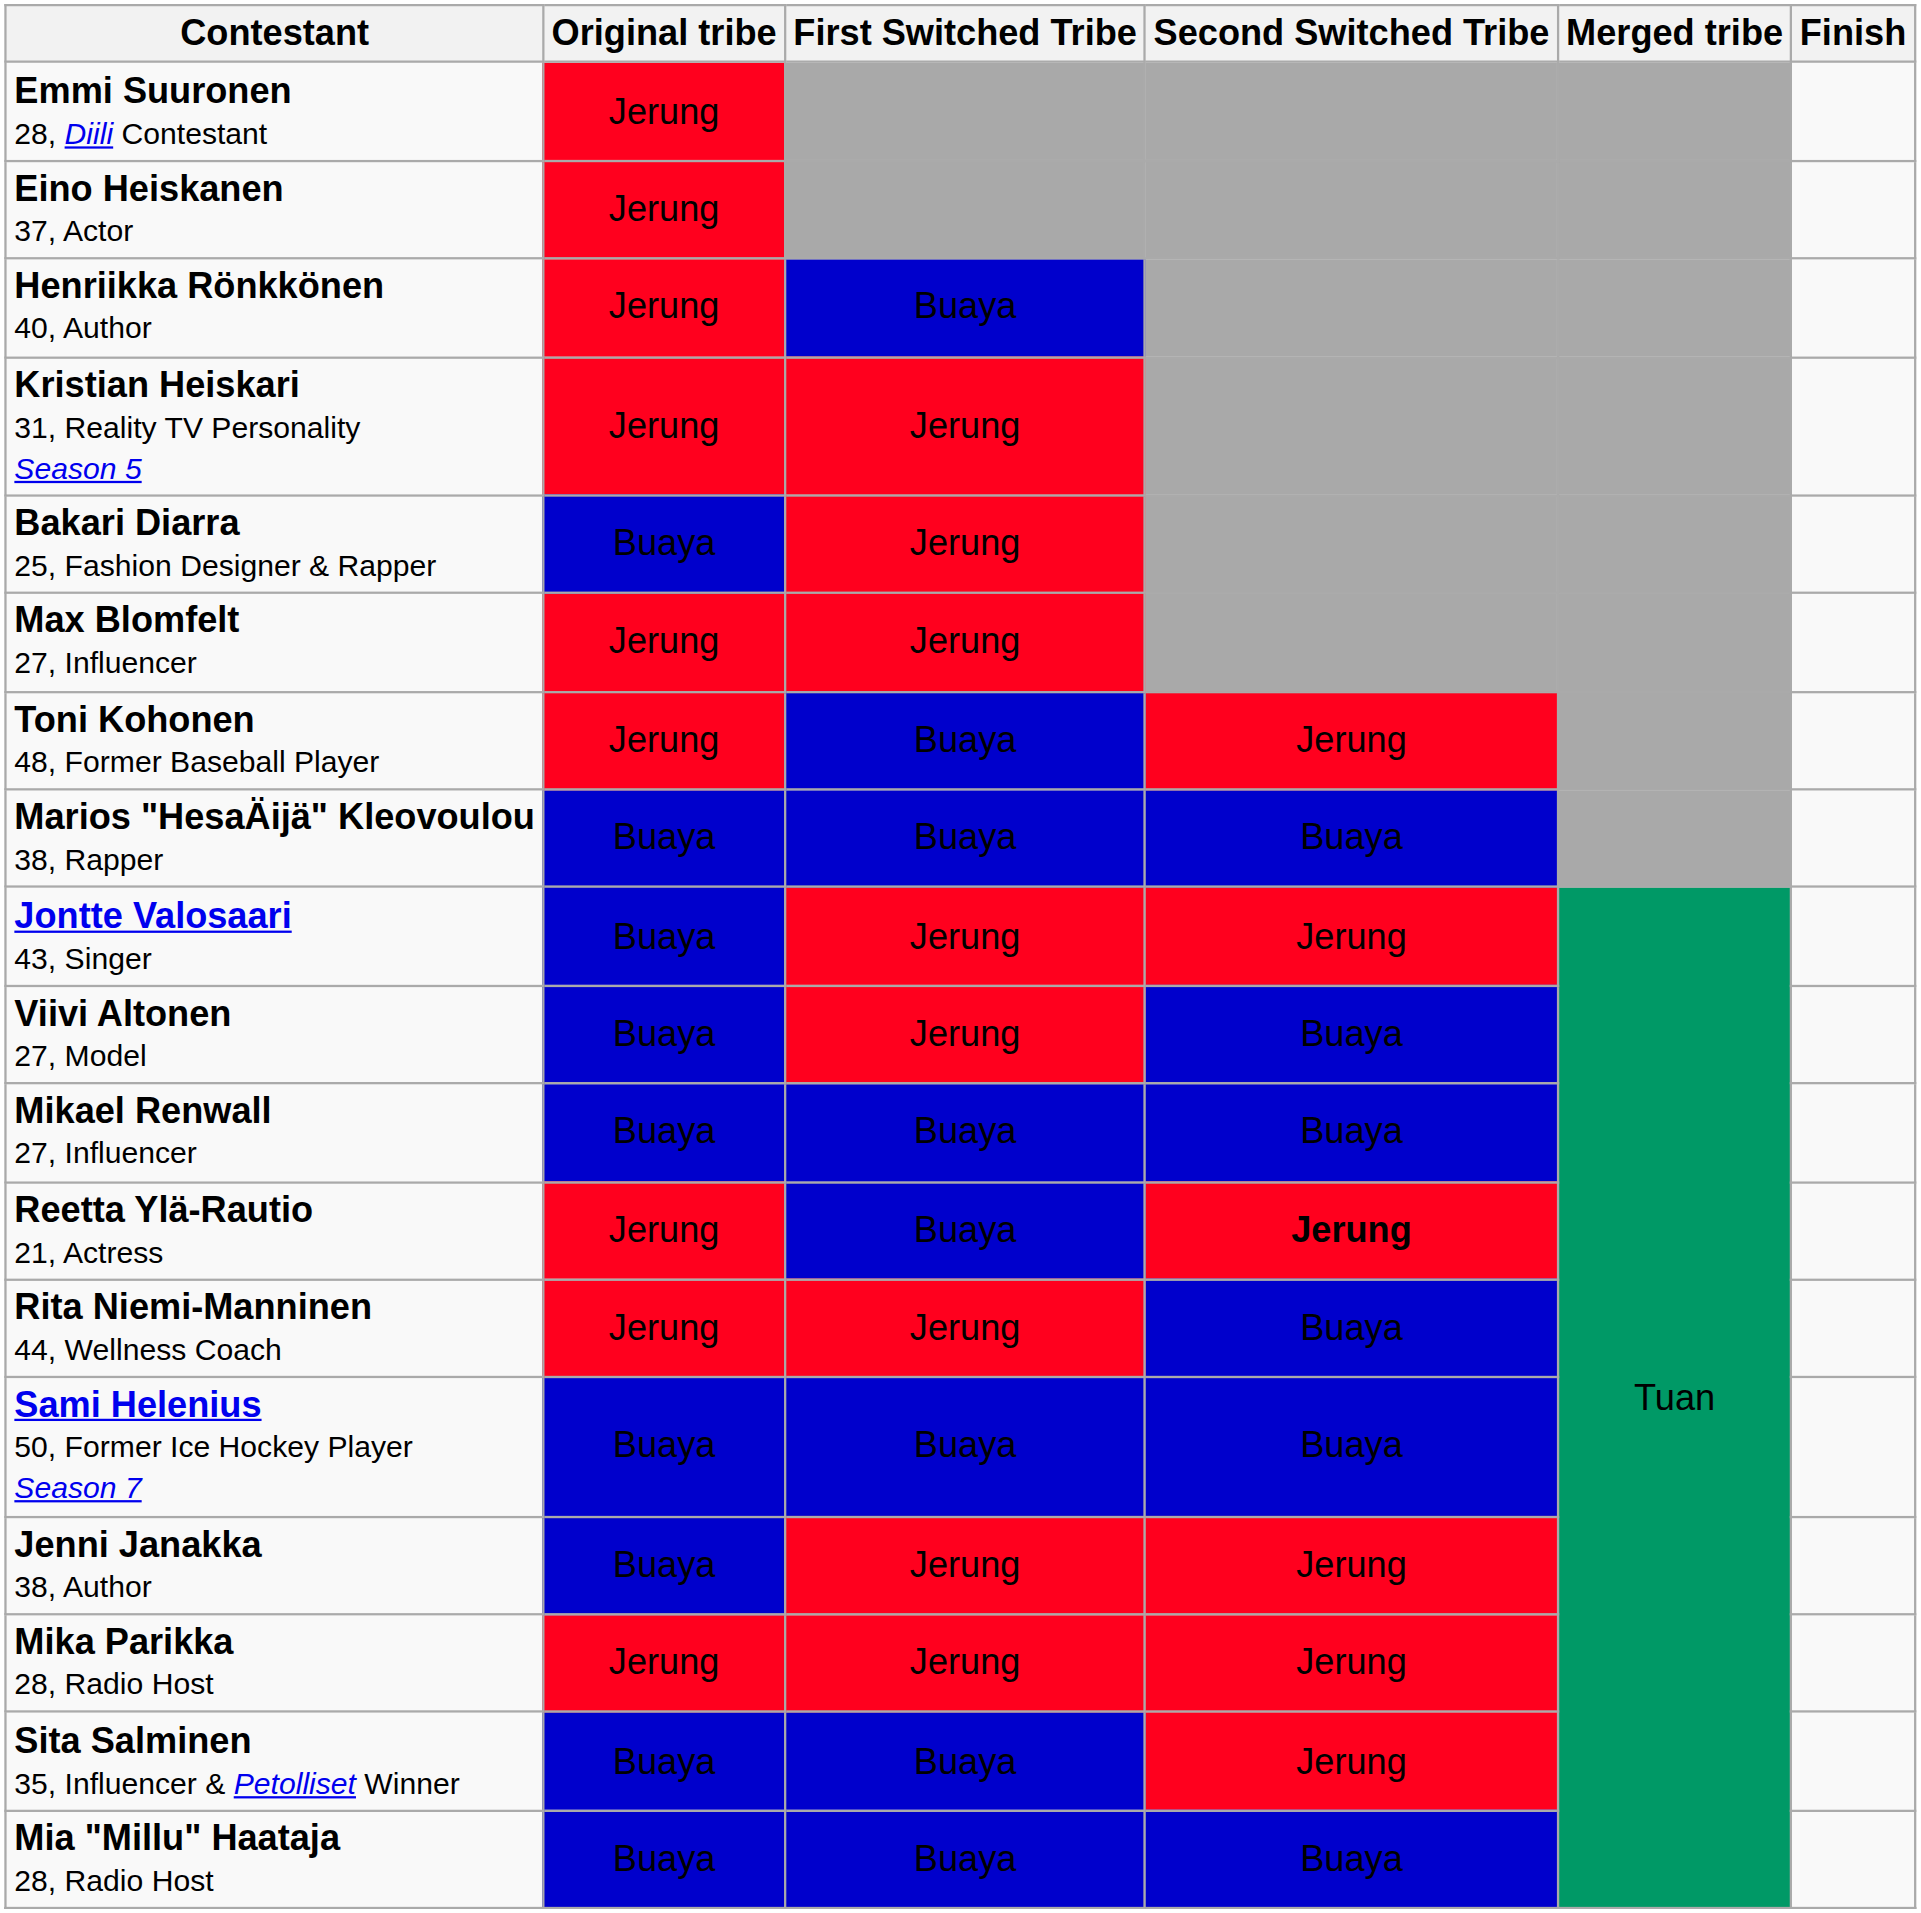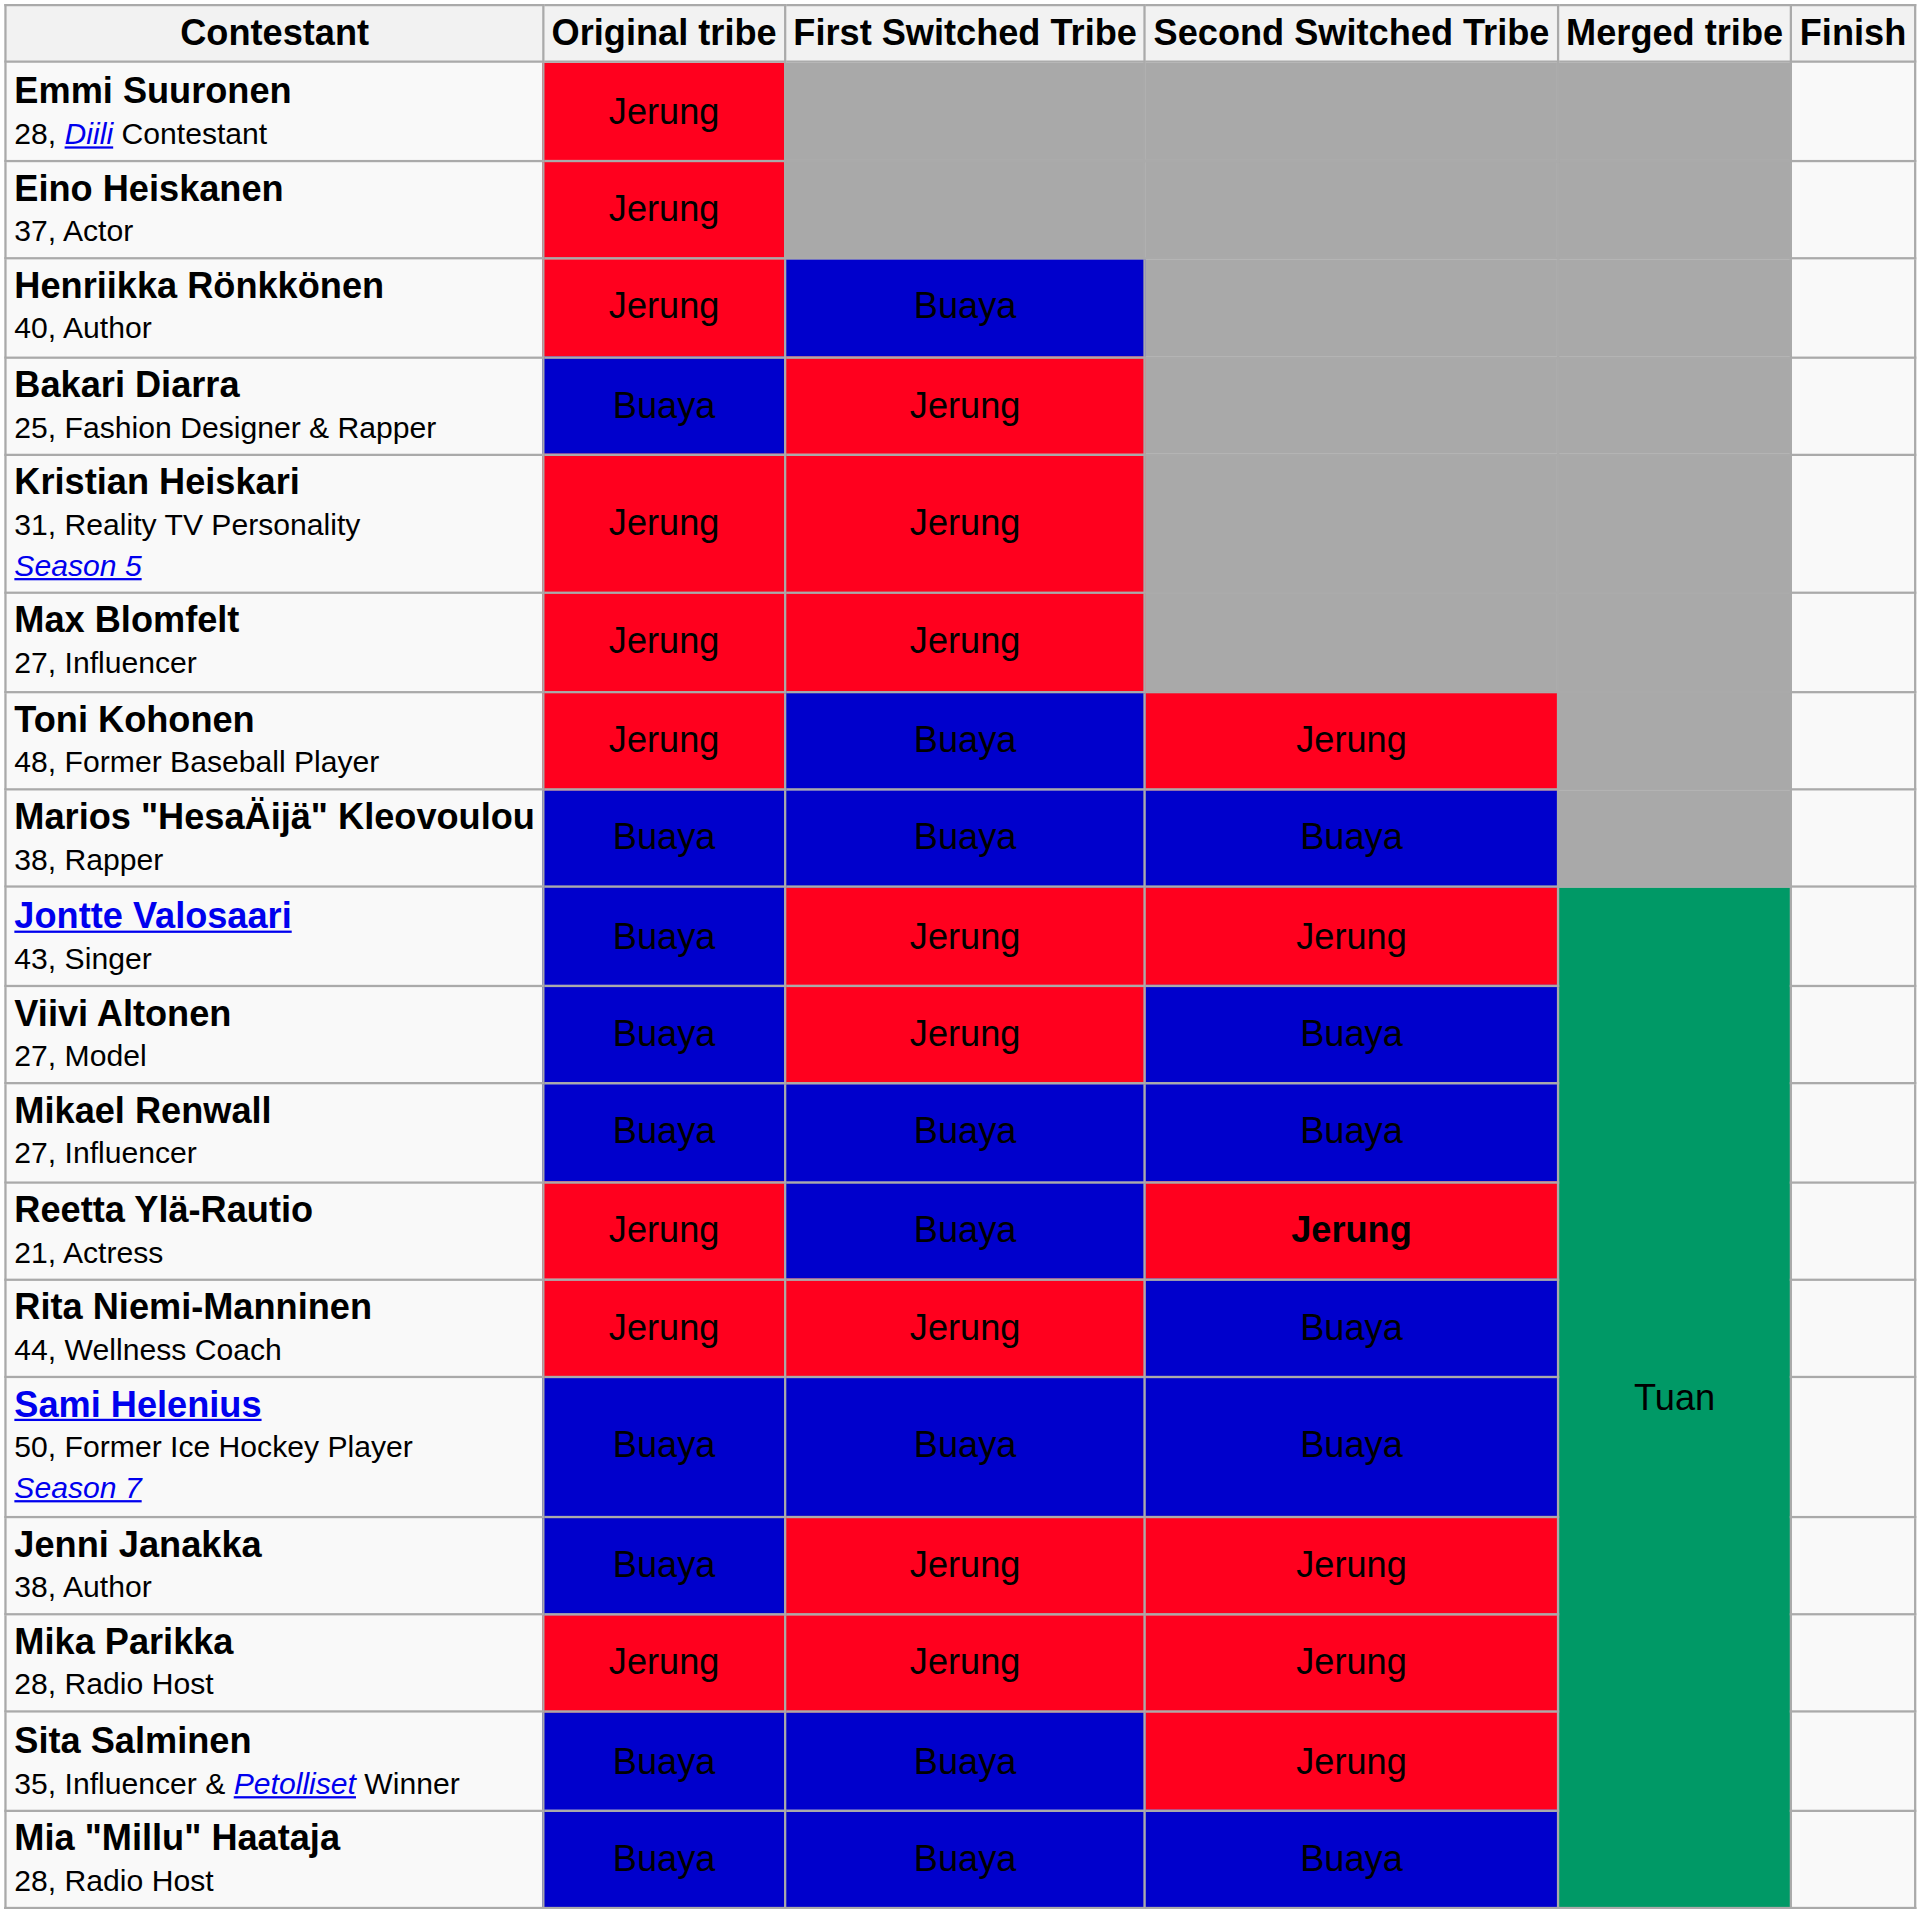 <table class="wikitable sortable" style="margin:auto; text-align:center">
 <tr>
 <th>Contestant</th>
 <th>Original tribe</th>
 <th>First Switched Tribe</th>
 <th>Second Switched Tribe</th>
 <th>Merged tribe</th>
 <th>Finish</th>
 </tr>
 <tr>
 <td align="left"><strong>Emmi Suuronen</strong><br><small>28, <em><a href='#'>Diili</a></em> Contestant</small></td>
 <td bgcolor="#ff001e">Jerung</td>
 <td bgcolor="darkgrey"></td>
 <td bgcolor="darkgrey"></td>
 <td bgcolor="darkgrey"></td>
 <td></td>
 </tr>
 <tr>
 <td align="left"><strong>Eino Heiskanen</strong><br><small>37, Actor</small></td>
 <td bgcolor="#ff001e">Jerung</td>
 <td bgcolor="darkgrey"></td>
 <td bgcolor="darkgrey"></td>
 <td bgcolor="darkgrey"></td>
 <td></td>
 </tr>
 <tr>
 <td align="left"><strong>Henriikka Rönkkönen</strong><br><small>40, Author</small></td>
 <td bgcolor="#ff001e">Jerung</td>
 <td bgcolor="#0000cc" >Buaya</td>
 <td bgcolor="darkgrey"></td>
 <td bgcolor="darkgrey"></td>
 <td></td>
 </tr>
 <tr>
-<td align="left"><strong>Kristian Heiskari</strong><br><small>31, Reality TV Personality<br><em><a href='#'>Season 5</a></em></small></td>
-<td bgcolor="#ff001e">Jerung</td>
+<td align="left"><strong>Bakari Diarra</strong><br><small>25, Fashion Designer & Rapper</small></td>
+<td bgcolor="#0000cc" >Buaya</td>
 <td bgcolor="#ff001e">Jerung</td>
 <td bgcolor="darkgrey"></td>
 <td bgcolor="darkgrey"></td>
 <td></td>
 </tr>
 <tr>
-<td align="left"><strong>Bakari Diarra</strong><br><small>25, Fashion Designer & Rapper</small></td>
-<td bgcolor="#0000cc" >Buaya</td>
+<td align="left"><strong>Kristian Heiskari</strong><br><small>31, Reality TV Personality<br><em><a href='#'>Season 5</a></em></small></td>
+<td bgcolor="#ff001e">Jerung</td>
 <td bgcolor="#ff001e">Jerung</td>
 <td bgcolor="darkgrey"></td>
 <td bgcolor="darkgrey"></td>
 <td></td>
 </tr>
 <tr>
 <td align="left"><strong>Max Blomfelt</strong><br><small>27, Influencer</small></td>
 <td bgcolor="#ff001e">Jerung</td>
 <td bgcolor="#ff001e">Jerung</td>
 <td bgcolor="darkgrey"></td>
 <td bgcolor="darkgrey"></td>
 <td></td>
 </tr>
 <tr>
 <td align="left"><strong>Toni Kohonen</strong><br><small>48, Former Baseball Player</small></td>
 <td bgcolor="#ff001e">Jerung</td>
 <td bgcolor="#0000cc" >Buaya</td>
 <td bgcolor="#ff001e">Jerung</td>
 <td bgcolor="darkgrey"></td>
 <td></td>
 </tr>
 <tr>
 <td align="left"><strong>Marios "HesaÄijä" Kleovoulou</strong><br><small>38, Rapper</small></td>
 <td bgcolor="#0000cc" >Buaya</td>
 <td bgcolor="#0000cc" >Buaya</td>
 <td bgcolor="#0000cc" >Buaya</td>
 <td bgcolor="darkgrey"></td>
 <td></td>
 </tr>
 <tr>
 <td align="left"><strong><a href='#'>Jontte Valosaari</a></strong><br><small>43, Singer</small></td>
 <td bgcolor="#0000cc" >Buaya</td>
 <td bgcolor="#ff001e">Jerung</td>
 <td bgcolor="#ff001e">Jerung</td>
 <td rowspan="10" bgcolor="#009966" >Tuan</td>
 <td></td>
 </tr>
 <tr>
 <td align="left"><strong>Viivi Altonen</strong><br><small>27, Model</small></td>
 <td bgcolor="#0000cc" >Buaya</td>
 <td bgcolor="#ff001e">Jerung</td>
 <td bgcolor="#0000cc" >Buaya</td>
 <td></td>
 </tr>
 <tr>
 <td align="left"><strong>Mikael Renwall</strong><br><small>27, Influencer</small></td>
 <td bgcolor="#0000cc" >Buaya</td>
 <td bgcolor="#0000cc" >Buaya</td>
 <td bgcolor="#0000cc" >Buaya</td>
 <td></td>
 </tr>
 <tr>
 <td align="left"><strong>Reetta Ylä-Rautio</strong><br><small>21, Actress</small></td>
 <td bgcolor="#ff001e">Jerung</td>
 <td bgcolor="#0000cc" >Buaya</td>
 <td bgcolor="#ff001e"><strong>Jerung</strong></td>
 <td></td>
 </tr>
 <tr>
 <td align="left"><strong>Rita Niemi-Manninen</strong><br><small>44, Wellness Coach</small></td>
 <td bgcolor="#ff001e">Jerung</td>
 <td bgcolor="#ff001e">Jerung</td>
 <td bgcolor="#0000cc" >Buaya</td>
 <td></td>
 </tr>
 <tr>
 <td align="left"><strong><a href='#'>Sami Helenius</a></strong><br><small>50, Former Ice Hockey Player<br><em><a href='#'>Season 7</a></em></small></td>
 <td bgcolor="#0000cc" >Buaya</td>
 <td bgcolor="#0000cc" >Buaya</td>
 <td bgcolor="#0000cc" >Buaya</td>
 <td></td>
 </tr>
 <tr>
 <td align="left"><strong>Jenni Janakka</strong><br><small>38, Author</small></td>
 <td bgcolor="#0000cc" >Buaya</td>
 <td bgcolor="#ff001e">Jerung</td>
 <td bgcolor="#ff001e">Jerung</td>
 <td></td>
 </tr>
 <tr>
 <td align="left"><strong>Mika Parikka</strong><br><small>28, Radio Host</small></td>
 <td bgcolor="#ff001e">Jerung</td>
 <td bgcolor="#ff001e">Jerung</td>
 <td bgcolor="#ff001e">Jerung</td>
 <td></td>
 </tr>
 <tr>
 <td align="left"><strong>Sita Salminen</strong><br><small>35, Influencer & <em><a href='#'>Petolliset</a></em> Winner</small></td>
 <td bgcolor="#0000cc" >Buaya</td>
 <td bgcolor="#0000cc" >Buaya</td>
 <td bgcolor="#ff001e">Jerung</td>
 <td></td>
 </tr>
 <tr>
 <td align="left"><strong>Mia "Millu" Haataja</strong><br><small>28, Radio Host</small></td>
 <td bgcolor="#0000cc" >Buaya</td>
 <td bgcolor="#0000cc" >Buaya</td>
 <td bgcolor="#0000cc" >Buaya</td>
 <td></td>
 </tr>
 <tr>
 </tr>
 </table>
